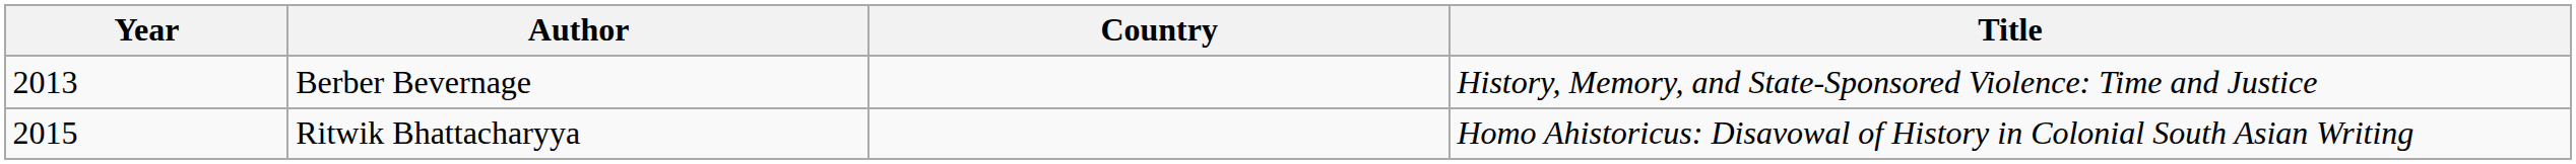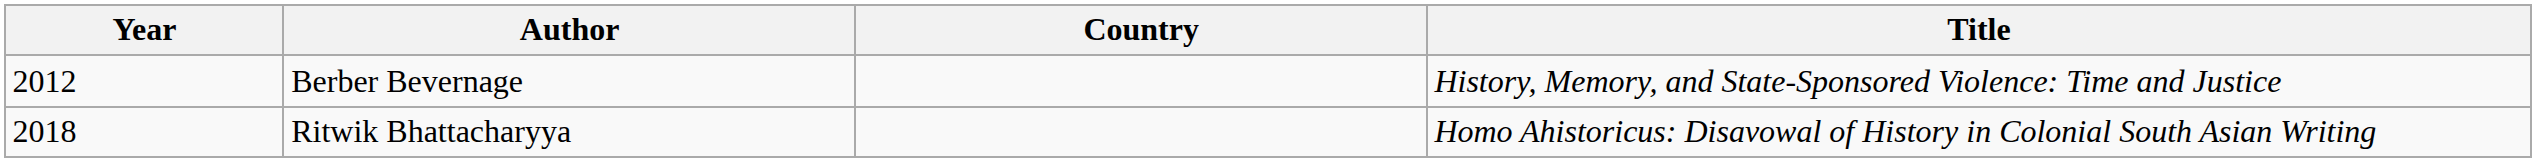 <table class="wikitable sortable" style="table-layout: fixed; width:100%">
 <tr>
 <th scope=col style="width: 45px">Year</th>
 <th scope=col style="width: 100px">Author</th>
 <th scope=col style="width: 100px">Country</th>
 <th scope=col style="width: 200px">Title</th>
 </tr>
 <tr>
-<td>2013</td>
+<td>2012</td>
 <td>Berber Bevernage</td>
 <td></td>
 <td><em>History, Memory, and State-Sponsored Violence: Time and Justice</em></td>
 </tr>
 <tr>
-<td>2015</td>
+<td>2018</td>
 <td>Ritwik Bhattacharyya</td>
 <td></td>
 <td><em>Homo Ahistoricus: Disavowal of History in Colonial South Asian Writing</em></td>
 </tr>
 </table>
